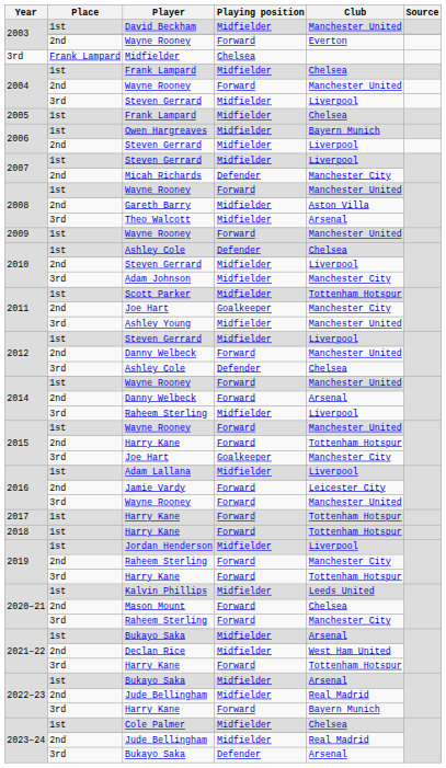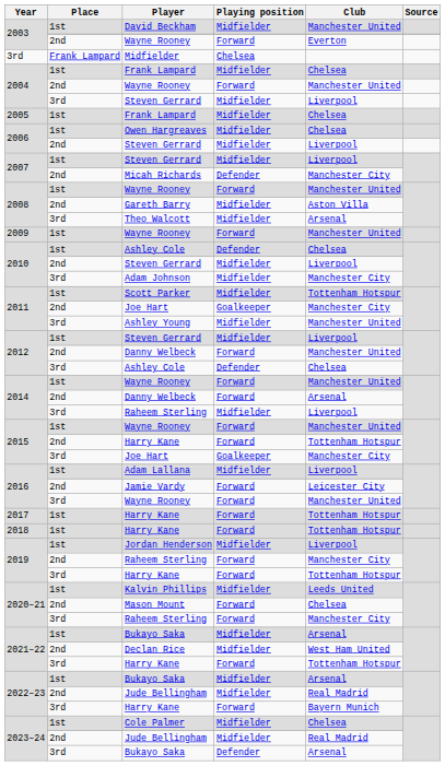 <table class="wikitable sortable">
 <tr>
 <th>Year</th>
 <th>Place</th>
 <th>Player</th>
 <th>Playing position</th>
 <th>Club</th>
 <th>Source</th>
 </tr>
 <tr bgcolor=#dddddd>
 <td rowspan="3">2003</td>
 <td>1st</td>
 <td><a href='#'>David Beckham</a></td>
 <td><a href='#'>Midfielder</a></td>
 <td> <a href='#'>Manchester United</a></td>
 <td></td>
 </tr>
 <tr bgcolor=#dddddd>
 </tr>
 <tr>
 <td>2nd</td>
 <td><a href='#'>Wayne Rooney</a></td>
 <td><a href='#'>Forward</a></td>
 <td> <a href='#'>Everton</a></td>
 <td></td>
 </tr>
 <tr>
 <td>3rd</td>
 <td><a href='#'>Frank Lampard</a></td>
 <td><a href='#'>Midfielder</a></td>
 <td> <a href='#'>Chelsea</a></td>
 <td></td>
 </tr>
 <tr bgcolor=#dddddd>
 <td rowspan="3">2004</td>
 <td>1st</td>
 <td><a href='#'>Frank Lampard</a></td>
 <td><a href='#'>Midfielder</a></td>
 <td> <a href='#'>Chelsea</a></td>
 <td></td>
 </tr>
 <tr>
 <td>2nd</td>
 <td><a href='#'>Wayne Rooney</a></td>
 <td><a href='#'>Forward</a></td>
 <td> <a href='#'>Manchester United</a></td>
 <td></td>
 </tr>
 <tr>
 <td>3rd</td>
 <td><a href='#'>Steven Gerrard</a></td>
 <td><a href='#'>Midfielder</a></td>
 <td> <a href='#'>Liverpool</a></td>
 <td></td>
 </tr>
 <tr bgcolor=#dddddd>
 <td>2005</td>
 <td>1st</td>
 <td><a href='#'>Frank Lampard</a></td>
 <td><a href='#'>Midfielder</a></td>
 <td> <a href='#'>Chelsea</a></td>
 <td></td>
 </tr>
 <tr bgcolor=#dddddd>
 <td rowspan="2">2006</td>
 <td>1st</td>
 <td><a href='#'>Owen Hargreaves</a></td>
 <td><a href='#'>Midfielder</a></td>
-<td> <a href='#'>Bayern Munich</a></td>
+<td> <a href='#'>Chelsea</a></td>
 <td></td>
 </tr>
 <tr>
 <td>2nd</td>
 <td><a href='#'>Steven Gerrard</a></td>
 <td><a href='#'>Midfielder</a></td>
 <td> <a href='#'>Liverpool</a></td>
 <td></td>
 </tr>
 <tr bgcolor=#dddddd>
 <td rowspan="2">2007</td>
 <td>1st</td>
 <td><a href='#'>Steven Gerrard</a></td>
 <td><a href='#'>Midfielder</a></td>
 <td> <a href='#'>Liverpool</a></td>
 <td rowspan="2"></td>
 </tr>
 <tr>
 <td>2nd</td>
 <td><a href='#'>Micah Richards</a></td>
 <td><a href='#'>Defender</a></td>
 <td> <a href='#'>Manchester City</a></td>
 </tr>
 <tr bgcolor=#dddddd>
 <td rowspan="3">2008</td>
 <td>1st</td>
 <td><a href='#'>Wayne Rooney</a></td>
 <td><a href='#'>Forward</a></td>
 <td> <a href='#'>Manchester United</a></td>
 <td rowspan="3"></td>
 </tr>
 <tr>
 <td>2nd</td>
 <td><a href='#'>Gareth Barry</a></td>
 <td><a href='#'>Midfielder</a></td>
 <td> <a href='#'>Aston Villa</a></td>
 </tr>
 <tr>
 <td>3rd</td>
 <td><a href='#'>Theo Walcott</a></td>
 <td><a href='#'>Midfielder</a></td>
 <td> <a href='#'>Arsenal</a></td>
 </tr>
 <tr bgcolor=#dddddd>
 <td>2009</td>
 <td>1st</td>
 <td><a href='#'>Wayne Rooney</a></td>
 <td><a href='#'>Forward</a></td>
 <td> <a href='#'>Manchester United</a></td>
 <td></td>
 </tr>
 <tr bgcolor=#dddddd>
 <td rowspan="3">2010</td>
 <td>1st</td>
 <td><a href='#'>Ashley Cole</a></td>
 <td><a href='#'>Defender</a></td>
 <td> <a href='#'>Chelsea</a></td>
 <td rowspan="3"></td>
 </tr>
 <tr>
 <td>2nd</td>
 <td><a href='#'>Steven Gerrard</a></td>
 <td><a href='#'>Midfielder</a></td>
 <td> <a href='#'>Liverpool</a></td>
 </tr>
 <tr>
 <td>3rd</td>
 <td><a href='#'>Adam Johnson</a></td>
 <td><a href='#'>Midfielder</a></td>
 <td> <a href='#'>Manchester City</a></td>
 </tr>
 <tr bgcolor=#dddddd>
 <td rowspan="3">2011</td>
 <td>1st</td>
 <td><a href='#'>Scott Parker</a></td>
 <td><a href='#'>Midfielder</a></td>
 <td> <a href='#'>Tottenham Hotspur</a></td>
 <td rowspan="3"></td>
 </tr>
 <tr>
 <td>2nd</td>
 <td><a href='#'>Joe Hart</a></td>
 <td><a href='#'>Goalkeeper</a></td>
 <td> <a href='#'>Manchester City</a></td>
 </tr>
 <tr>
 <td>3rd</td>
 <td><a href='#'>Ashley Young</a></td>
 <td><a href='#'>Midfielder</a></td>
 <td> <a href='#'>Manchester United</a></td>
 </tr>
 <tr bgcolor=#dddddd>
 <td rowspan="3">2012</td>
 <td>1st</td>
 <td><a href='#'>Steven Gerrard</a></td>
 <td><a href='#'>Midfielder</a></td>
 <td> <a href='#'>Liverpool</a></td>
 <td rowspan="3"></td>
 </tr>
 <tr>
 <td>2nd</td>
 <td><a href='#'>Danny Welbeck</a></td>
 <td><a href='#'>Forward</a></td>
 <td> <a href='#'>Manchester United</a></td>
 </tr>
 <tr>
 <td>3rd</td>
 <td><a href='#'>Ashley Cole</a></td>
 <td><a href='#'>Defender</a></td>
 <td> <a href='#'>Chelsea</a></td>
 </tr>
 <tr bgcolor=#dddddd>
 <td rowspan="3">2014</td>
 <td>1st</td>
 <td><a href='#'>Wayne Rooney</a></td>
 <td><a href='#'>Forward</a></td>
 <td> <a href='#'>Manchester United</a></td>
 <td rowspan="3"></td>
 </tr>
 <tr>
 <td>2nd</td>
 <td><a href='#'>Danny Welbeck</a></td>
 <td><a href='#'>Forward</a></td>
 <td> <a href='#'>Arsenal</a></td>
 </tr>
 <tr>
 <td>3rd</td>
 <td><a href='#'>Raheem Sterling</a></td>
 <td><a href='#'>Midfielder</a></td>
 <td> <a href='#'>Liverpool</a></td>
 </tr>
 <tr bgcolor=#dddddd>
 <td rowspan="3">2015</td>
 <td>1st</td>
 <td><a href='#'>Wayne Rooney</a></td>
 <td><a href='#'>Forward</a></td>
 <td> <a href='#'>Manchester United</a></td>
 <td rowspan="3"></td>
 </tr>
 <tr>
 <td>2nd</td>
 <td><a href='#'>Harry Kane</a></td>
 <td><a href='#'>Forward</a></td>
 <td> <a href='#'>Tottenham Hotspur</a></td>
 </tr>
 <tr>
 <td>3rd</td>
 <td><a href='#'>Joe Hart</a></td>
 <td><a href='#'>Goalkeeper</a></td>
 <td> <a href='#'>Manchester City</a></td>
 </tr>
 <tr bgcolor=#dddddd>
 <td rowspan="3">2016</td>
 <td>1st</td>
 <td><a href='#'>Adam Lallana</a></td>
 <td><a href='#'>Midfielder</a></td>
 <td> <a href='#'>Liverpool</a></td>
 <td rowspan="3"></td>
 </tr>
 <tr>
 <td>2nd</td>
 <td><a href='#'>Jamie Vardy</a></td>
 <td><a href='#'>Forward</a></td>
 <td> <a href='#'>Leicester City</a></td>
 </tr>
 <tr>
 <td>3rd</td>
 <td><a href='#'>Wayne Rooney</a></td>
 <td><a href='#'>Forward</a></td>
 <td> <a href='#'>Manchester United</a></td>
 </tr>
 <tr bgcolor=#dddddd>
 <td>2017</td>
 <td>1st</td>
 <td><a href='#'>Harry Kane</a></td>
 <td><a href='#'>Forward</a></td>
 <td> <a href='#'>Tottenham Hotspur</a></td>
 <td></td>
 </tr>
 <tr bgcolor=#dddddd>
 <td>2018</td>
 <td>1st</td>
 <td><a href='#'>Harry Kane</a></td>
 <td><a href='#'>Forward</a></td>
 <td> <a href='#'>Tottenham Hotspur</a></td>
 <td></td>
 </tr>
 <tr bgcolor=#dddddd>
 <td rowspan="3">2019</td>
 <td>1st</td>
 <td><a href='#'>Jordan Henderson</a></td>
 <td><a href='#'>Midfielder</a></td>
 <td> <a href='#'>Liverpool</a></td>
 <td rowspan="3"></td>
 </tr>
 <tr>
 <td>2nd</td>
 <td><a href='#'>Raheem Sterling</a></td>
 <td><a href='#'>Forward</a></td>
 <td> <a href='#'>Manchester City</a></td>
 </tr>
 <tr>
 <td>3rd</td>
 <td><a href='#'>Harry Kane</a></td>
 <td><a href='#'>Forward</a></td>
 <td> <a href='#'>Tottenham Hotspur</a></td>
 </tr>
 <tr bgcolor=#dddddd>
 <td rowspan="3">2020–21</td>
 <td>1st</td>
 <td><a href='#'>Kalvin Phillips</a></td>
 <td><a href='#'>Midfielder</a></td>
 <td> <a href='#'>Leeds United</a></td>
 <td rowspan="3"></td>
 </tr>
 <tr>
 <td>2nd</td>
 <td><a href='#'>Mason Mount</a></td>
 <td><a href='#'>Forward</a></td>
 <td> <a href='#'>Chelsea</a></td>
 </tr>
 <tr>
 <td>3rd</td>
 <td><a href='#'>Raheem Sterling</a></td>
 <td><a href='#'>Forward</a></td>
 <td> <a href='#'>Manchester City</a></td>
 </tr>
 <tr bgcolor=#dddddd>
 <td rowspan="3">2021–22</td>
 <td>1st</td>
 <td><a href='#'>Bukayo Saka</a></td>
 <td><a href='#'>Midfielder</a></td>
 <td> <a href='#'>Arsenal</a></td>
 <td rowspan="3"></td>
 </tr>
 <tr>
 <td>2nd</td>
 <td><a href='#'>Declan Rice</a></td>
 <td><a href='#'>Midfielder</a></td>
 <td> <a href='#'>West Ham United</a></td>
 </tr>
 <tr>
 <td>3rd</td>
 <td><a href='#'>Harry Kane</a></td>
 <td><a href='#'>Forward</a></td>
 <td> <a href='#'>Tottenham Hotspur</a></td>
 </tr>
 <tr bgcolor=#dddddd>
 <td rowspan="3">2022–23</td>
 <td>1st</td>
 <td><a href='#'>Bukayo Saka</a></td>
 <td><a href='#'>Midfielder</a></td>
 <td> <a href='#'>Arsenal</a></td>
 <td rowspan="3"></td>
 </tr>
 <tr>
 <td>2nd</td>
 <td><a href='#'>Jude Bellingham</a></td>
 <td><a href='#'>Midfielder</a></td>
 <td> <a href='#'>Real Madrid</a></td>
 </tr>
 <tr>
 <td>3rd</td>
 <td><a href='#'>Harry Kane</a></td>
 <td><a href='#'>Forward</a></td>
 <td> <a href='#'>Bayern Munich</a></td>
 </tr>
 <tr bgcolor=#dddddd>
 <td rowspan="3">2023–24</td>
 <td>1st</td>
 <td><a href='#'>Cole Palmer</a></td>
 <td><a href='#'>Midfielder</a></td>
 <td> <a href='#'>Chelsea</a></td>
 <td rowspan="3"></td>
 </tr>
 <tr>
 <td>2nd</td>
 <td><a href='#'>Jude Bellingham</a></td>
 <td><a href='#'>Midfielder</a></td>
 <td> <a href='#'>Real Madrid</a></td>
 </tr>
 <tr>
 <td>3rd</td>
 <td><a href='#'>Bukayo Saka</a></td>
 <td><a href='#'>Defender</a></td>
 <td> <a href='#'>Arsenal</a></td>
 </tr>
 </table>
